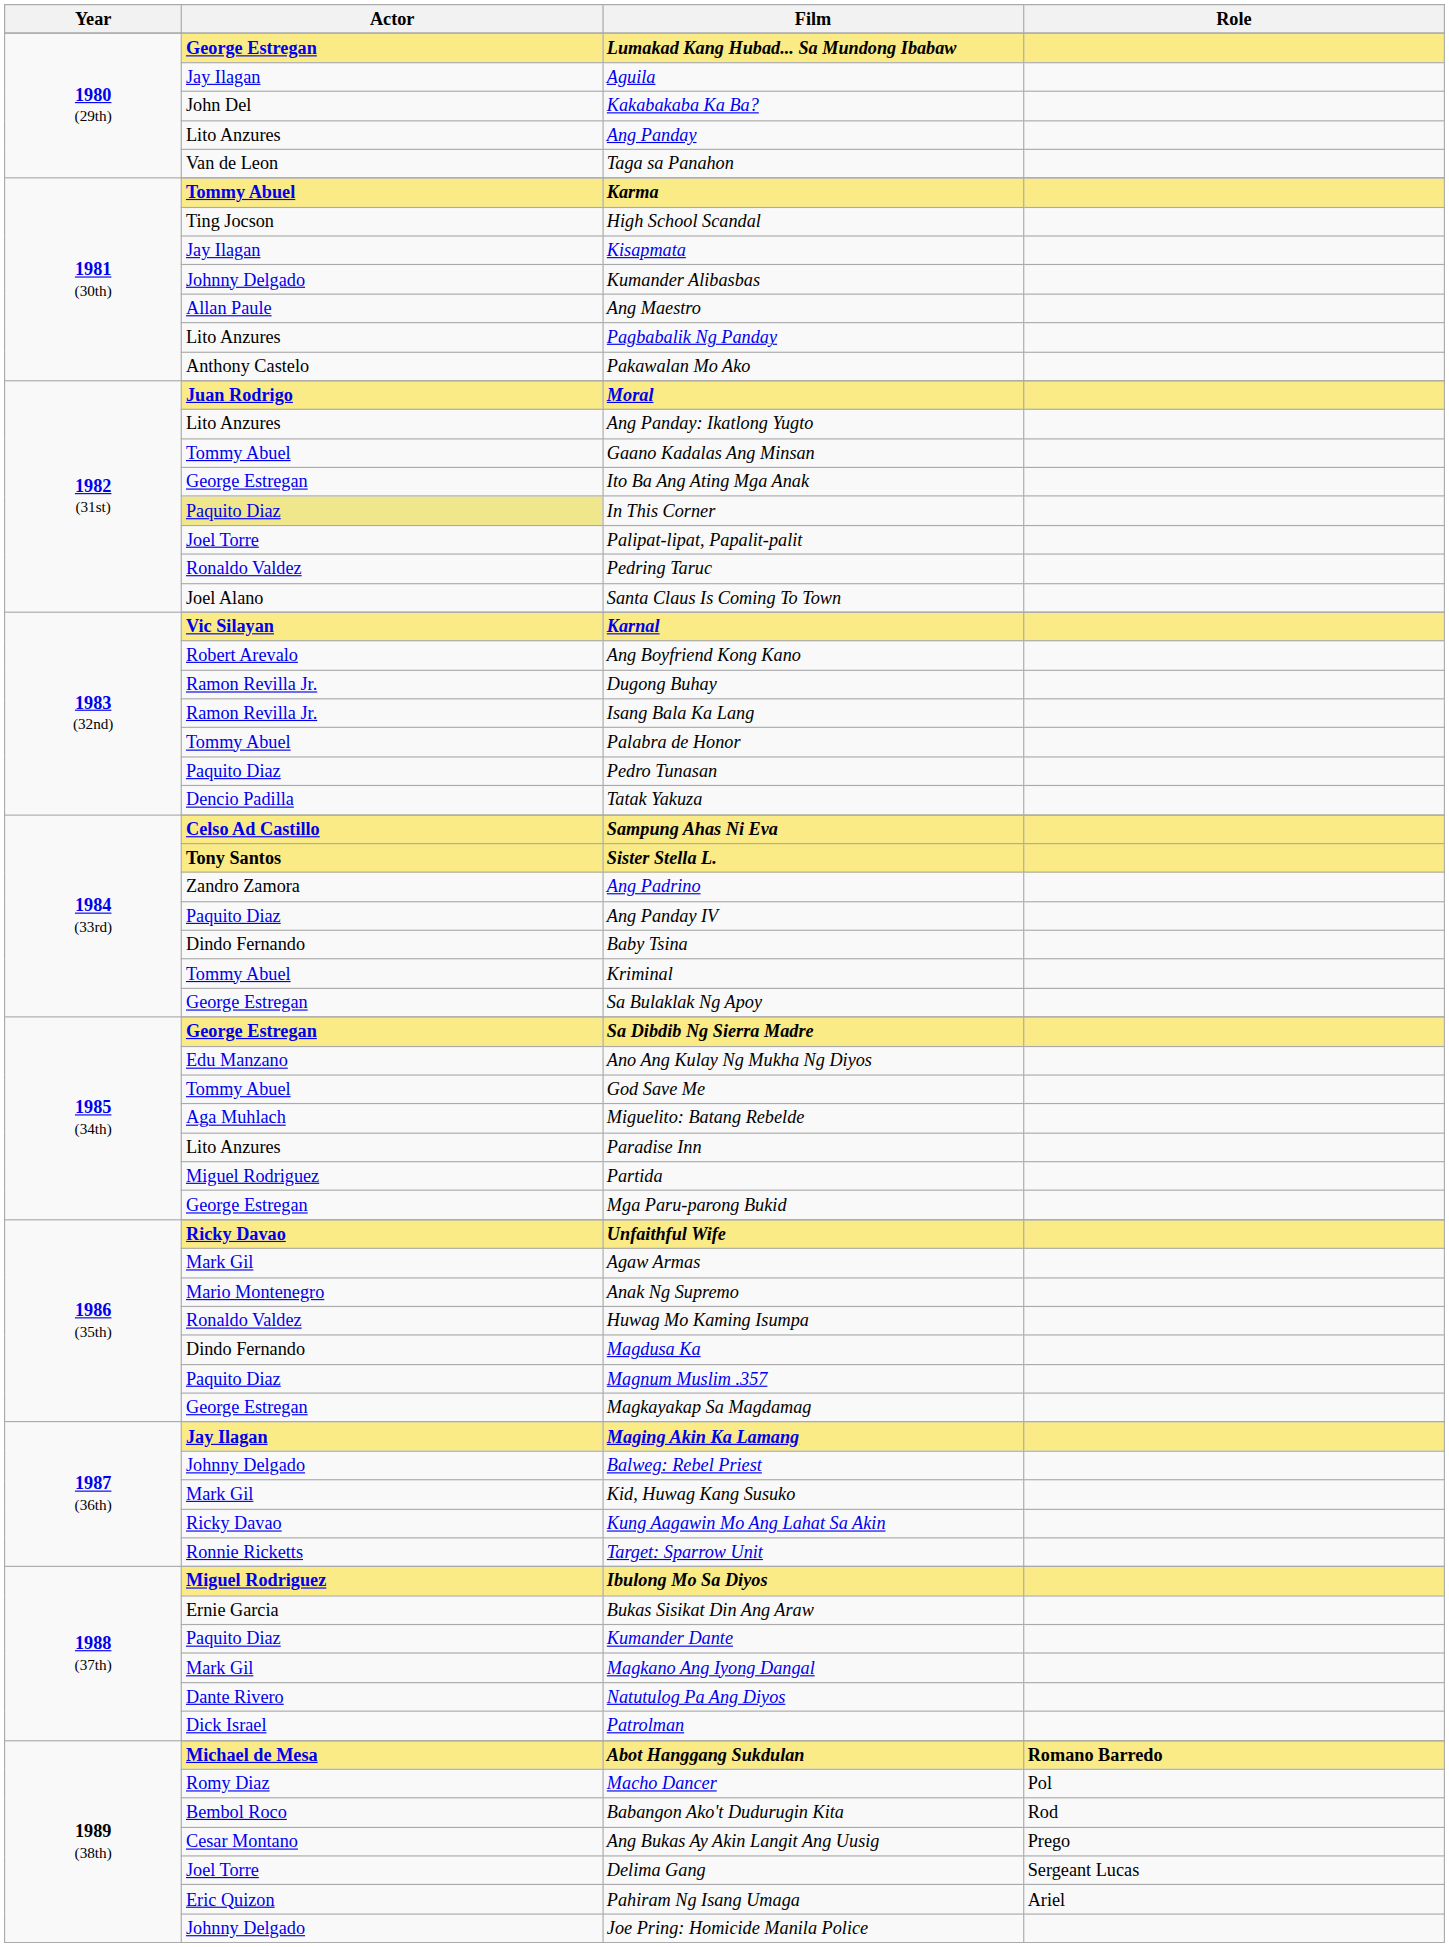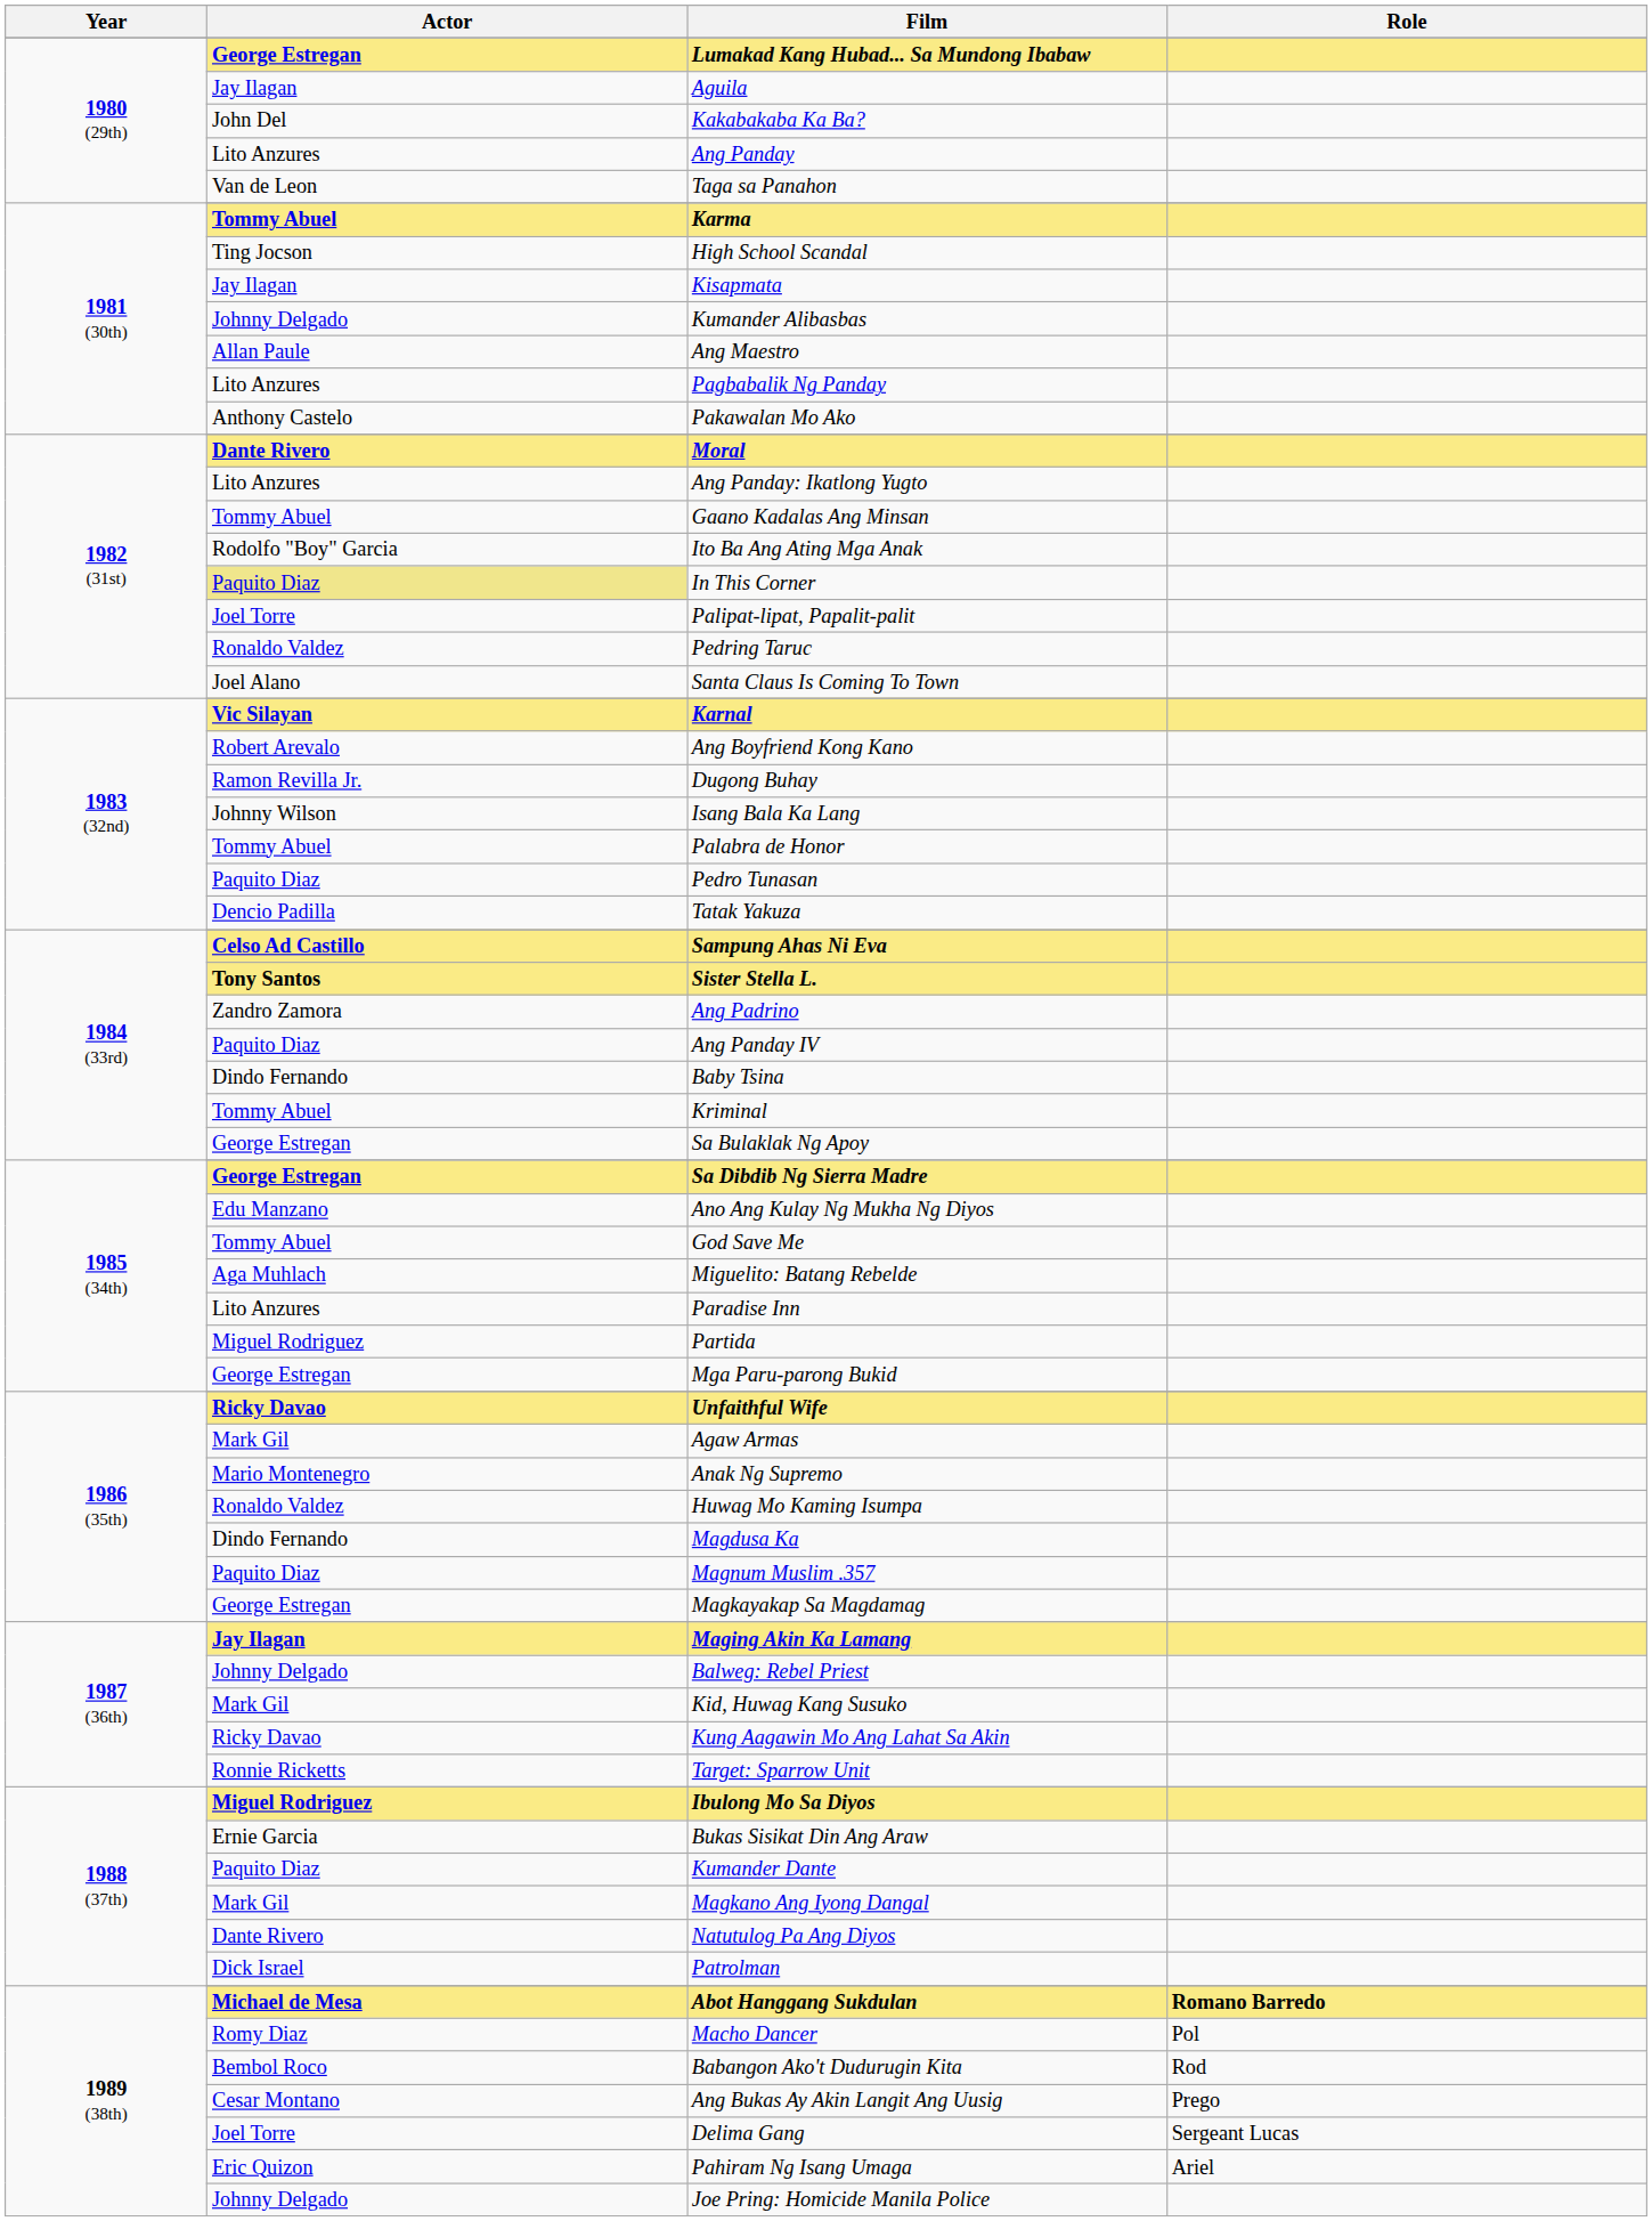 <table class="wikitable" style="width:100%">
 <tr bgcolor="#bebebe">
 <th width="8%">Year</th>
 <th width="19%">Actor</th>
 <th width="19%">Film</th>
 <th width="19%">Role</th>
 </tr>
 <tr>
 </tr>
 <tr>
 <td rowspan=6 style="text-align:center"><strong><a href='#'>1980</a></strong><br><small>(29th)</small></td>
 </tr>
 <tr style="background:#FAEB86">
 <td><strong><a href='#'>George Estregan</a></strong></td>
 <td><strong><em>Lumakad Kang Hubad... Sa Mundong Ibabaw</em></strong></td>
 <td></td>
 </tr>
 <tr>
 <td><a href='#'>Jay Ilagan</a></td>
 <td><em><a href='#'>Aguila</a></em></td>
 <td></td>
 </tr>
 <tr>
 <td>John Del</td>
 <td><em><a href='#'>Kakabakaba Ka Ba?</a></em></td>
 <td></td>
 </tr>
 <tr>
 <td>Lito Anzures</td>
 <td><em><a href='#'>Ang Panday</a></em></td>
 <td></td>
 </tr>
 <tr>
 <td>Van de Leon</td>
 <td><em>Taga sa Panahon</em></td>
 <td></td>
 </tr>
 <tr>
 <td rowspan=8 style="text-align:center"><strong><a href='#'>1981</a></strong><br><small>(30th)</small></td>
 </tr>
 <tr style="background:#FAEB86">
 <td><strong><a href='#'>Tommy Abuel</a></strong></td>
 <td><strong><em>Karma</em></strong></td>
 <td></td>
 </tr>
 <tr>
 <td>Ting Jocson</td>
 <td><em>High School Scandal</em></td>
 <td></td>
 </tr>
 <tr>
 <td><a href='#'>Jay Ilagan</a></td>
 <td><em><a href='#'>Kisapmata</a></em></td>
 <td></td>
 </tr>
 <tr>
 <td><a href='#'>Johnny Delgado</a></td>
 <td><em>Kumander Alibasbas</em></td>
 <td></td>
 </tr>
 <tr>
 <td><a href='#'>Allan Paule</a></td>
 <td><em>Ang Maestro</em></td>
 <td></td>
 </tr>
 <tr>
 <td>Lito Anzures</td>
 <td><em><a href='#'>Pagbabalik Ng Panday</a></em></td>
 <td></td>
 </tr>
 <tr>
 <td>Anthony Castelo</td>
 <td><em>Pakawalan Mo Ako</em></td>
 <td></td>
 </tr>
 <tr>
 <td rowspan=9 style="text-align:center"><strong><a href='#'>1982</a></strong><br><small>(31st)</small></td>
 </tr>
 <tr style="background:#FAEB86">
-<td><strong><a href='#'>Juan Rodrigo</a></strong></td>
+<td><strong><a href='#'>Dante Rivero</a></strong></td>
 <td><strong><em><a href='#'>Moral</a> </em></strong></td>
 <td></td>
 </tr>
 <tr>
 <td>Lito Anzures</td>
 <td><em>Ang Panday: Ikatlong Yugto  </em></td>
 <td></td>
 </tr>
 <tr>
 <td><a href='#'>Tommy Abuel</a></td>
 <td><em>Gaano Kadalas Ang Minsan </em></td>
 <td></td>
 </tr>
 <tr>
-<td><a href='#'>George Estregan</a></td>
+<td>Rodolfo "Boy" Garcia</td>
 <td><em>Ito Ba Ang Ating Mga Anak</em></td>
 <td></td>
 </tr>
 <tr>
 <td style="background: khaki;"><a href='#'>Paquito Diaz</a></td>
 <td><em>In This Corner </em></td>
 <td></td>
 </tr>
 <tr>
 <td><a href='#'>Joel Torre</a></td>
 <td><em>Palipat-lipat, Papalit-palit  </em></td>
 <td></td>
 </tr>
 <tr>
 <td><a href='#'>Ronaldo Valdez</a></td>
 <td><em>Pedring Taruc</em></td>
 <td></td>
 </tr>
 <tr>
 <td>Joel Alano</td>
 <td><em>Santa Claus Is Coming To Town</em></td>
 <td></td>
 </tr>
 <tr>
 <td rowspan=8 style="text-align:center"><strong><a href='#'>1983</a></strong><br><small>(32nd)</small></td>
 </tr>
 <tr style="background:#FAEB86">
 <td><strong><a href='#'>Vic Silayan</a></strong></td>
 <td><strong><em><a href='#'>Karnal</a></em></strong></td>
 <td></td>
 </tr>
 <tr>
 <td><a href='#'>Robert Arevalo</a></td>
 <td><em>Ang Boyfriend Kong Kano</em></td>
 <td></td>
 </tr>
 <tr>
 <td><a href='#'>Ramon Revilla Jr.</a></td>
 <td><em>Dugong Buhay</em></td>
 <td></td>
 </tr>
 <tr>
-<td><a href='#'>Ramon Revilla Jr.</a></td>
+<td>Johnny Wilson</td>
 <td><em>Isang Bala Ka Lang</em></td>
 <td></td>
 </tr>
 <tr>
 <td><a href='#'>Tommy Abuel</a></td>
 <td><em>Palabra de Honor</em></td>
 <td></td>
 </tr>
 <tr>
 <td><a href='#'>Paquito Diaz</a></td>
 <td><em>Pedro Tunasan</em></td>
 <td></td>
 </tr>
 <tr>
 <td><a href='#'>Dencio Padilla</a></td>
 <td><em>Tatak Yakuza</em></td>
 <td></td>
 </tr>
 <tr>
 <td rowspan=8 style="text-align:center"><strong><a href='#'>1984</a></strong><br><small>(33rd)</small></td>
 </tr>
 <tr style="background:#FAEB86">
 <td><strong><a href='#'>Celso Ad Castillo</a></strong></td>
 <td><strong><em>Sampung Ahas Ni Eva</em></strong></td>
 <td></td>
 </tr>
 <tr style="background:#FAEB86">
 <td><strong>Tony Santos</strong></td>
 <td><strong><em>Sister Stella L.</em></strong></td>
 <td></td>
 </tr>
 <tr>
 <td>Zandro Zamora</td>
 <td><em><a href='#'>Ang Padrino</a></em></td>
 <td></td>
 </tr>
 <tr>
 <td><a href='#'>Paquito Diaz</a></td>
 <td><em>Ang Panday IV</em></td>
 <td></td>
 </tr>
 <tr>
 <td>Dindo Fernando</td>
 <td><em>Baby Tsina </em></td>
 <td></td>
 </tr>
 <tr>
 <td><a href='#'>Tommy Abuel</a></td>
 <td><em>Kriminal</em></td>
 <td></td>
 </tr>
 <tr>
 <td><a href='#'>George Estregan</a></td>
 <td><em>Sa Bulaklak Ng Apoy</em></td>
 <td></td>
 </tr>
 <tr>
 <td rowspan=8 style="text-align:center"><strong><a href='#'>1985</a></strong><br><small>(34th)</small></td>
 </tr>
 <tr style="background:#FAEB86">
 <td><strong><a href='#'>George Estregan</a></strong></td>
 <td><strong><em>Sa Dibdib Ng Sierra Madre</em></strong></td>
 <td></td>
 </tr>
 <tr>
 <td><a href='#'>Edu Manzano</a></td>
 <td><em>Ano Ang Kulay Ng Mukha Ng Diyos</em></td>
 <td></td>
 </tr>
 <tr>
 <td><a href='#'>Tommy Abuel</a></td>
 <td><em>God Save Me</em></td>
 <td></td>
 </tr>
 <tr>
 <td><a href='#'>Aga Muhlach</a></td>
 <td><em>Miguelito: Batang Rebelde</em></td>
 <td></td>
 </tr>
 <tr>
 <td>Lito Anzures</td>
 <td><em>Paradise Inn</em></td>
 <td></td>
 </tr>
 <tr>
 <td><a href='#'>Miguel Rodriguez</a></td>
 <td><em>Partida</em></td>
 <td></td>
 </tr>
 <tr>
 <td><a href='#'>George Estregan</a></td>
 <td><em>Mga Paru-parong Bukid</em></td>
 <td></td>
 </tr>
 <tr>
 <td rowspan=8 style="text-align:center"><strong><a href='#'>1986</a></strong><br><small>(35th)</small></td>
 </tr>
 <tr style="background:#FAEB86">
 <td><strong><a href='#'>Ricky Davao</a></strong></td>
 <td><strong><em>Unfaithful Wife</em></strong></td>
 <td></td>
 </tr>
 <tr>
 <td><a href='#'>Mark Gil</a></td>
 <td><em>Agaw Armas</em></td>
 <td></td>
 </tr>
 <tr>
 <td><a href='#'>Mario Montenegro</a></td>
 <td><em>Anak Ng Supremo</em></td>
 <td></td>
 </tr>
 <tr>
 <td><a href='#'>Ronaldo Valdez</a></td>
 <td><em>Huwag Mo Kaming Isumpa</em></td>
 <td></td>
 </tr>
 <tr>
 <td>Dindo Fernando</td>
 <td><em><a href='#'>Magdusa Ka</a></em></td>
 <td></td>
 </tr>
 <tr>
 <td><a href='#'>Paquito Diaz</a></td>
 <td><em><a href='#'>Magnum Muslim .357</a></em></td>
 <td></td>
 </tr>
 <tr>
 <td><a href='#'>George Estregan</a></td>
 <td><em>Magkayakap Sa Magdamag</em></td>
 <td></td>
 </tr>
 <tr>
 <td rowspan=6 style="text-align:center"><strong><a href='#'>1987</a></strong><br><small>(36th)</small></td>
 </tr>
 <tr style="background:#FAEB86">
 <td><strong><a href='#'>Jay Ilagan</a></strong></td>
 <td><strong><em><a href='#'>Maging Akin Ka Lamang</a></em></strong></td>
 <td></td>
 </tr>
 <tr>
 <td><a href='#'>Johnny Delgado</a></td>
 <td><em><a href='#'>Balweg: Rebel Priest</a> </em></td>
 <td></td>
 </tr>
 <tr>
 <td><a href='#'>Mark Gil</a></td>
 <td><em>Kid, Huwag Kang Susuko </em></td>
 <td></td>
 </tr>
 <tr>
 <td><a href='#'>Ricky Davao</a></td>
 <td><em><a href='#'>Kung Aagawin Mo Ang Lahat Sa Akin</a></em></td>
 <td></td>
 </tr>
 <tr>
 <td><a href='#'>Ronnie Ricketts</a></td>
 <td><em><a href='#'>Target: Sparrow Unit</a></em></td>
 <td></td>
 </tr>
 <tr>
 <td rowspan=7 style="text-align:center"><strong><a href='#'>1988</a></strong><br><small>(37th)</small></td>
 </tr>
 <tr style="background:#FAEB86">
 <td><strong><a href='#'>Miguel Rodriguez</a></strong></td>
 <td><strong><em>Ibulong Mo Sa Diyos</em></strong></td>
 <td></td>
 </tr>
 <tr>
 <td>Ernie Garcia</td>
 <td><em>Bukas Sisikat Din Ang Araw</em></td>
 <td></td>
 </tr>
 <tr>
 <td><a href='#'>Paquito Diaz</a></td>
 <td><em><a href='#'>Kumander Dante</a></em></td>
 <td></td>
 </tr>
 <tr>
 <td><a href='#'>Mark Gil</a></td>
 <td><em><a href='#'>Magkano Ang Iyong Dangal</a></em></td>
 <td></td>
 </tr>
 <tr>
 <td><a href='#'>Dante Rivero</a></td>
 <td><em><a href='#'>Natutulog Pa Ang Diyos</a></em></td>
 <td></td>
 </tr>
 <tr>
 <td><a href='#'>Dick Israel</a></td>
 <td><em><a href='#'>Patrolman</a></em></td>
 <td></td>
 </tr>
 <tr>
 <td rowspan=8 style="text-align:center"><strong>1989</strong><br><small>(38th)</small></td>
 </tr>
 <tr style="background:#FAEB86">
 <td><strong><a href='#'>Michael de Mesa</a></strong></td>
 <td><strong><em>Abot Hanggang Sukdulan</em></strong></td>
 <td><strong>Romano Barredo</strong></td>
 </tr>
 <tr>
 <td><a href='#'>Romy Diaz</a></td>
 <td><em><a href='#'>Macho Dancer</a></em></td>
 <td>Pol</td>
 </tr>
 <tr>
 <td><a href='#'>Bembol Roco</a></td>
 <td><em>Babangon Ako't Dudurugin Kita</em></td>
 <td>Rod</td>
 </tr>
 <tr>
 <td><a href='#'>Cesar Montano</a></td>
 <td><em>Ang Bukas Ay Akin Langit Ang Uusig</em></td>
 <td>Prego</td>
 </tr>
 <tr>
 <td><a href='#'>Joel Torre</a></td>
 <td><em>Delima Gang</em></td>
 <td>Sergeant Lucas</td>
 </tr>
 <tr>
 <td><a href='#'>Eric Quizon</a></td>
 <td><em>Pahiram Ng Isang Umaga</em></td>
 <td>Ariel</td>
 </tr>
 <tr>
 <td><a href='#'>Johnny Delgado</a></td>
 <td><em>Joe Pring: Homicide Manila Police</em></td>
 <td></td>
 </tr>
 <tr>
 </tr>
 </table>
